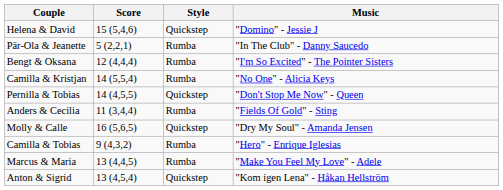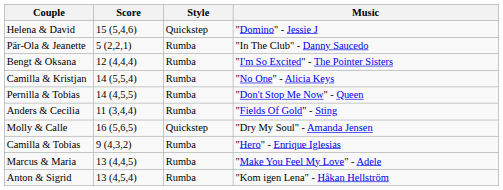 <table class="wikitable">
 <tr>
 <th width="130">Couple</th>
 <th width="100">Score</th>
 <th width="100">Style</th>
 <th width="400">Music</th>
 </tr>
 <tr>
 <td>Helena & David</td>
 <td>15 (5,4,6)</td>
 <td>Quickstep</td>
 <td>"<a href='#'>Domino</a>" - <a href='#'>Jessie J</a></td>
 </tr>
 <tr>
 <td>Pär-Ola & Jeanette</td>
 <td>5 (2,2,1)</td>
 <td>Rumba</td>
 <td>"In The Club" - <a href='#'>Danny Saucedo</a></td>
 </tr>
 <tr>
 <td>Bengt & Oksana</td>
 <td>12 (4,4,4)</td>
 <td>Rumba</td>
 <td>"<a href='#'>I'm So Excited</a>" - <a href='#'>The Pointer Sisters</a></td>
 </tr>
 <tr>
 <td>Camilla & Kristjan</td>
 <td>14 (5,5,4)</td>
 <td>Rumba</td>
 <td>"<a href='#'>No One</a>" - <a href='#'>Alicia Keys</a></td>
 </tr>
 <tr>
 <td>Pernilla & Tobias</td>
 <td>14 (4,5,5)</td>
-<td>Quickstep</td>
+<td>Rumba</td>
 <td>"<a href='#'>Don't Stop Me Now</a>" - <a href='#'>Queen</a></td>
 </tr>
 <tr>
 <td>Anders & Cecilia</td>
 <td>11 (3,4,4)</td>
 <td>Rumba</td>
 <td>"<a href='#'>Fields Of Gold</a>" - <a href='#'>Sting</a></td>
 </tr>
 <tr>
 <td>Molly & Calle</td>
 <td>16 (5,6,5)</td>
 <td>Quickstep</td>
 <td>"Dry My Soul" - <a href='#'>Amanda Jensen</a></td>
 </tr>
 <tr>
 <td>Camilla & Tobias</td>
 <td>9 (4,3,2)</td>
 <td>Rumba</td>
 <td>"<a href='#'>Hero</a>" - <a href='#'>Enrique Iglesias</a></td>
 </tr>
 <tr>
 <td>Marcus & Maria</td>
 <td>13 (4,4,5)</td>
 <td>Rumba</td>
 <td>"<a href='#'>Make You Feel My Love</a>" - <a href='#'>Adele</a></td>
 </tr>
 <tr>
 <td>Anton & Sigrid</td>
 <td>13 (4,5,4)</td>
-<td>Quickstep</td>
+<td>Rumba</td>
 <td>"Kom igen Lena" - <a href='#'>Håkan Hellström</a></td>
 </tr>
 </table>
